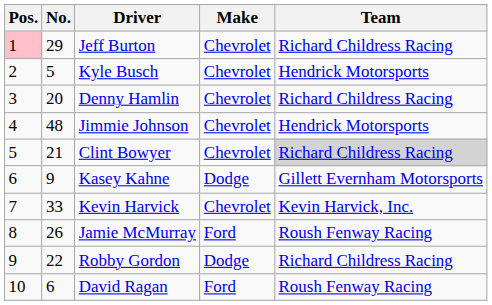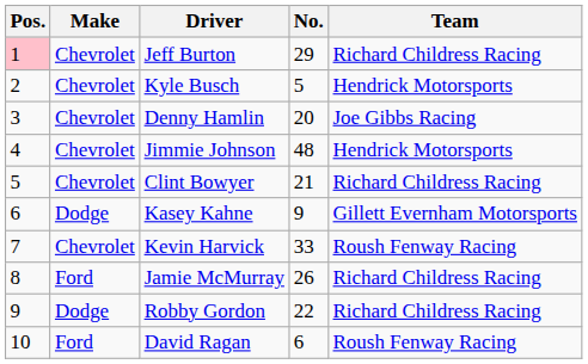 <table class="wikitable">
 <tr>
 <th>Pos.</th>
+<th>Make</th>
+<th>Driver</th>
 <th>No.</th>
-<th>Driver</th>
-<th>Make</th>
 <th>Team</th>
 </tr>
 <tr>
 <td style="background: pink;">1</td>
+<td><a href='#'>Chevrolet</a></td>
+<td><a href='#'>Jeff Burton</a></td>
 <td>29</td>
-<td><a href='#'>Jeff Burton</a></td>
-<td><a href='#'>Chevrolet</a></td>
 <td><a href='#'>Richard Childress Racing</a></td>
 </tr>
 <tr>
 <td>2</td>
+<td><a href='#'>Chevrolet</a></td>
+<td><a href='#'>Kyle Busch</a></td>
 <td>5</td>
-<td><a href='#'>Kyle Busch</a></td>
-<td><a href='#'>Chevrolet</a></td>
 <td><a href='#'>Hendrick Motorsports</a></td>
 </tr>
 <tr>
 <td>3</td>
+<td><a href='#'>Chevrolet</a></td>
+<td><a href='#'>Denny Hamlin</a></td>
 <td>20</td>
-<td><a href='#'>Denny Hamlin</a></td>
-<td><a href='#'>Chevrolet</a></td>
-<td><a href='#'>Richard Childress Racing</a></td>
+<td><a href='#'>Joe Gibbs Racing</a></td>
 </tr>
 <tr>
 <td>4</td>
+<td><a href='#'>Chevrolet</a></td>
+<td><a href='#'>Jimmie Johnson</a></td>
 <td>48</td>
-<td><a href='#'>Jimmie Johnson</a></td>
-<td><a href='#'>Chevrolet</a></td>
 <td><a href='#'>Hendrick Motorsports</a></td>
 </tr>
 <tr>
 <td>5</td>
+<td><a href='#'>Chevrolet</a></td>
+<td><a href='#'>Clint Bowyer</a></td>
 <td>21</td>
-<td><a href='#'>Clint Bowyer</a></td>
-<td><a href='#'>Chevrolet</a></td>
-<td style="background: lightgrey;"><a href='#'>Richard Childress Racing</a></td>
+<td><a href='#'>Richard Childress Racing</a></td>
 </tr>
 <tr>
 <td>6</td>
+<td><a href='#'>Dodge</a></td>
+<td><a href='#'>Kasey Kahne</a></td>
 <td>9</td>
-<td><a href='#'>Kasey Kahne</a></td>
-<td><a href='#'>Dodge</a></td>
 <td><a href='#'>Gillett Evernham Motorsports</a></td>
 </tr>
 <tr>
 <td>7</td>
+<td><a href='#'>Chevrolet</a></td>
+<td><a href='#'>Kevin Harvick</a></td>
 <td>33</td>
-<td><a href='#'>Kevin Harvick</a></td>
-<td><a href='#'>Chevrolet</a></td>
-<td><a href='#'>Kevin Harvick, Inc.</a></td>
+<td><a href='#'>Roush Fenway Racing</a></td>
 </tr>
 <tr>
 <td>8</td>
+<td><a href='#'>Ford</a></td>
+<td><a href='#'>Jamie McMurray</a></td>
 <td>26</td>
-<td><a href='#'>Jamie McMurray</a></td>
-<td><a href='#'>Ford</a></td>
-<td><a href='#'>Roush Fenway Racing</a></td>
+<td><a href='#'>Richard Childress Racing</a></td>
 </tr>
 <tr>
 <td>9</td>
+<td><a href='#'>Dodge</a></td>
+<td><a href='#'>Robby Gordon</a></td>
 <td>22</td>
-<td><a href='#'>Robby Gordon</a></td>
-<td><a href='#'>Dodge</a></td>
 <td><a href='#'>Richard Childress Racing</a></td>
 </tr>
 <tr>
 <td>10</td>
+<td><a href='#'>Ford</a></td>
+<td><a href='#'>David Ragan</a></td>
 <td>6</td>
-<td><a href='#'>David Ragan</a></td>
-<td><a href='#'>Ford</a></td>
 <td><a href='#'>Roush Fenway Racing</a></td>
 </tr>
 </table>
